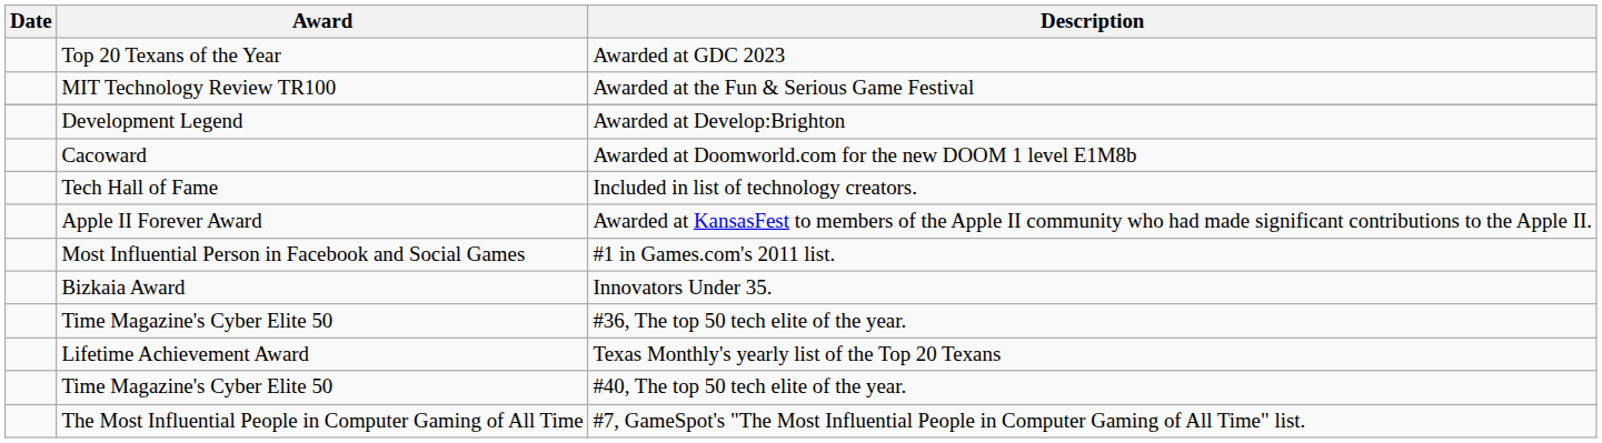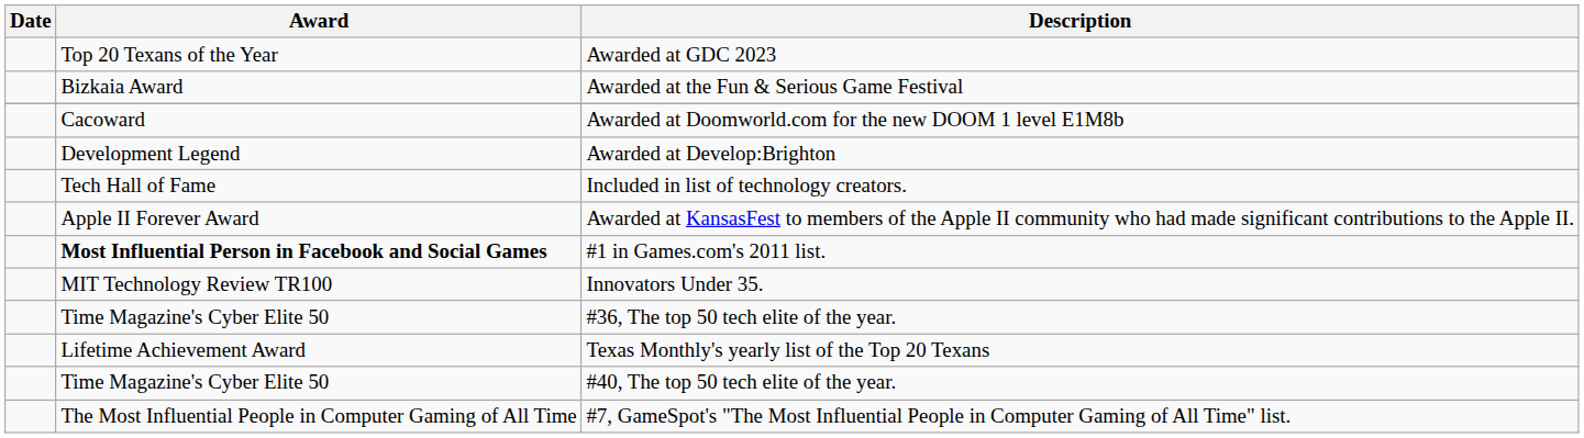 <table class="wikitable sortable">
 <tr>
 <th>Date</th>
 <th class="unsortable">Award</th>
 <th class="unsortable">Description</th>
 </tr>
 <tr>
 <td></td>
 <td>Top 20 Texans of the Year</td>
 <td>Awarded at GDC 2023</td>
 </tr>
 <tr>
 <td></td>
-<td>MIT Technology Review TR100</td>
+<td>Bizkaia Award</td>
 <td>Awarded at the Fun & Serious Game Festival</td>
 </tr>
 <tr>
 </tr>
 <tr>
 <td></td>
-<td>Development Legend</td>
-<td>Awarded at Develop:Brighton</td>
+<td>Cacoward</td>
+<td>Awarded at Doomworld.com for the new DOOM 1 level E1M8b</td>
 </tr>
 <tr>
 <td></td>
-<td>Cacoward</td>
-<td>Awarded at Doomworld.com for the new DOOM 1 level E1M8b</td>
+<td>Development Legend</td>
+<td>Awarded at Develop:Brighton</td>
 </tr>
 <tr>
 <td></td>
 <td>Tech Hall of Fame</td>
 <td>Included in list of technology creators.</td>
 </tr>
 <tr>
 <td></td>
 <td>Apple II Forever Award</td>
 <td>Awarded at <a href='#'>KansasFest</a> to members of the Apple II community who had made significant contributions to the Apple II.</td>
 </tr>
 <tr>
 <td></td>
-<td>Most Influential Person in Facebook and Social Games</td>
+<td><strong>Most Influential Person in Facebook and Social Games</strong></td>
 <td>#1 in Games.com's 2011 list.</td>
 </tr>
 <tr>
 <td></td>
-<td>Bizkaia Award</td>
+<td>MIT Technology Review TR100</td>
 <td>Innovators Under 35.</td>
 </tr>
 <tr>
 <td></td>
 <td>Time Magazine's Cyber Elite 50</td>
 <td>#36, The top 50 tech elite of the year.</td>
 </tr>
 <tr>
 <td></td>
 <td>Lifetime Achievement Award</td>
 <td>Texas Monthly's yearly list of the Top 20 Texans</td>
 </tr>
 <tr>
 <td></td>
 <td>Time Magazine's Cyber Elite 50</td>
 <td>#40, The top 50 tech elite of the year.</td>
 </tr>
 <tr>
 <td></td>
 <td>The Most Influential People in Computer Gaming of All Time</td>
 <td>#7, GameSpot's "The Most Influential People in Computer Gaming of All Time" list.</td>
 </tr>
 </table>
